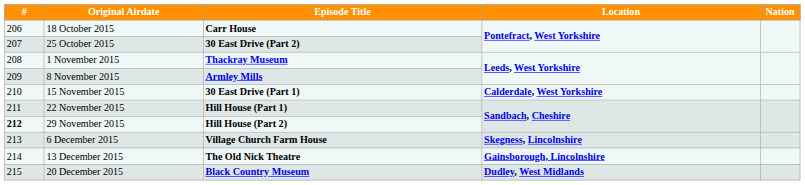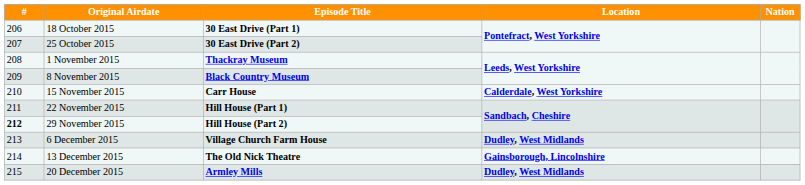 <table class="wikitable" id="series_list" style="margin: auto; width: 100%">
 <tr style="background:#964b00; color:white;">
 <th style="width:5%; background:#FF9100;"><strong>#</strong></th>
 <th style="width:20%; background:#FF9100;"><strong> Original Airdate</strong></th>
 <th style="width:35%; background:#FF9100;"><strong>Episode Title</strong></th>
 <th style="width:35%; background:#FF9100;"><strong>Location</strong></th>
 <th style="width:35%; background:#FF9100;"><strong>Nation</strong></th>
 </tr>
 <tr style="background:#eff8f7;">
 <td>206</td>
 <td>18 October 2015</td>
-<td><strong>Carr House</strong></td>
+<td><strong>30 East Drive (Part 1)</strong></td>
 <td rowspan="2"><strong><a href='#'>Pontefract</a>, <a href='#'>West Yorkshire</a></strong></td>
 <td rowspan="2"></td>
 </tr>
 <tr style="background:#dee7e6;">
 <td>207</td>
 <td>25 October 2015</td>
 <td><strong>30 East Drive (Part 2)</strong></td>
 </tr>
 <tr style="background:#eff8f7;">
 <td>208</td>
 <td>1 November 2015</td>
 <td><strong><a href='#'>Thackray Museum</a></strong></td>
 <td rowspan="2"><strong><a href='#'>Leeds</a>, <a href='#'>West Yorkshire</a></strong></td>
 <td rowspan="2"></td>
 </tr>
 <tr style="background:#dee7e6;">
 <td>209</td>
 <td>8 November 2015</td>
-<td><strong><a href='#'>Armley Mills</a></strong></td>
+<td><strong><a href='#'>Black Country Museum</a></strong></td>
 </tr>
 <tr style="background:#eff8f7;">
 <td>210</td>
 <td>15 November 2015</td>
-<td><strong>30 East Drive (Part 1)</strong></td>
+<td><strong>Carr House</strong></td>
 <td><strong><a href='#'>Calderdale</a>, <a href='#'>West Yorkshire</a></strong></td>
 <td></td>
 </tr>
 <tr style="background:#dee7e6;">
 <td>211</td>
 <td>22 November 2015</td>
 <td><strong>Hill House (Part 1)</strong></td>
 <td rowspan="2"><strong><a href='#'>Sandbach</a>, <a href='#'>Cheshire</a></strong></td>
 <td rowspan="2"></td>
 </tr>
 <tr style="background:#eff8f7;">
 <td><strong>212</strong></td>
 <td>29 November 2015</td>
 <td><strong>Hill House (Part 2)</strong></td>
 </tr>
 <tr style="background:#dee7e6;">
 <td>213</td>
 <td>6 December 2015</td>
 <td><strong>Village Church Farm House</strong></td>
-<td><strong><a href='#'>Skegness</a>, <a href='#'>Lincolnshire</a></strong></td>
+<td><strong><a href='#'>Dudley</a>, <a href='#'>West Midlands</a></strong></td>
 <td></td>
 </tr>
 <tr style="background:#eff8f7;">
 <td>214</td>
 <td>13 December 2015</td>
 <td><strong>The Old Nick Theatre</strong></td>
 <td><strong><a href='#'>Gainsborough, Lincolnshire</a></strong></td>
 <td></td>
 </tr>
 <tr style="background:#dee7e6;">
 <td>215</td>
 <td>20 December 2015</td>
-<td><strong><a href='#'>Black Country Museum</a></strong></td>
+<td><strong><a href='#'>Armley Mills</a></strong></td>
 <td><strong><a href='#'>Dudley</a>, <a href='#'>West Midlands</a></strong></td>
 <td></td>
 </tr>
 </table>
